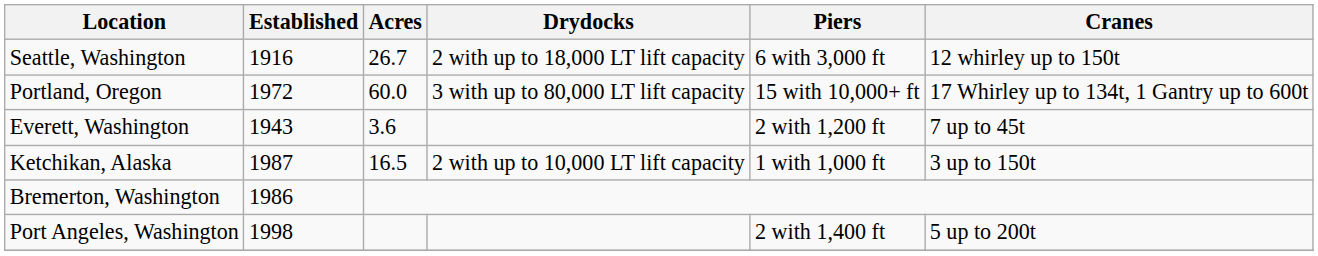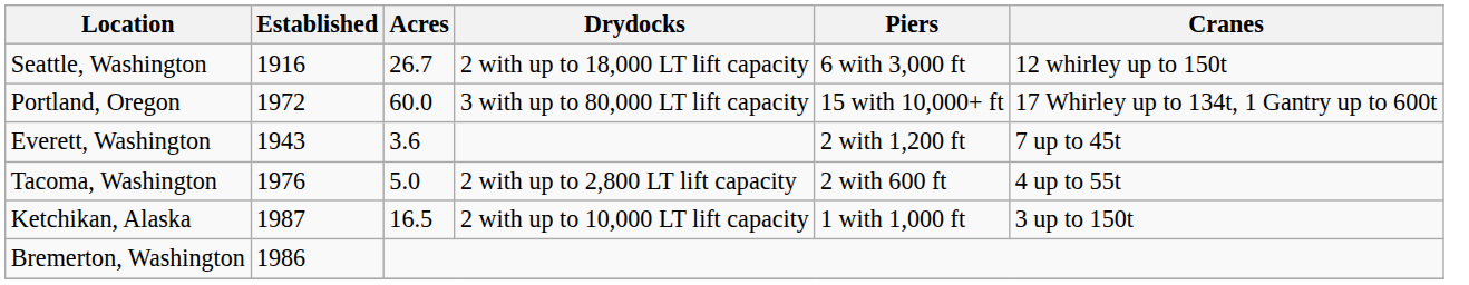 <table class="wikitable">
 <tr>
 <th>Location</th>
 <th>Established</th>
 <th>Acres</th>
 <th>Drydocks</th>
 <th>Piers</th>
 <th>Cranes</th>
 </tr>
 <tr>
 <td>Seattle, Washington</td>
 <td>1916</td>
 <td>26.7</td>
 <td>2 with up to 18,000 LT lift capacity</td>
 <td>6 with 3,000 ft</td>
 <td>12 whirley up to 150t</td>
 </tr>
 <tr>
 <td>Portland, Oregon</td>
 <td>1972</td>
 <td>60.0</td>
 <td>3 with up to 80,000 LT lift capacity</td>
 <td>15 with 10,000+ ft</td>
 <td>17 Whirley up to 134t, 1 Gantry up to 600t</td>
 </tr>
 <tr>
 <td>Everett, Washington</td>
 <td>1943</td>
 <td>3.6</td>
 <td></td>
 <td>2 with 1,200 ft</td>
 <td>7 up to 45t</td>
 </tr>
 <tr>
+<td>Tacoma, Washington</td>
+<td>1976</td>
+<td>5.0</td>
+<td>2 with up to 2,800 LT lift capacity</td>
+<td>2 with 600 ft</td>
+<td>4 up to 55t</td>
+</tr>
+<tr>
 <td>Ketchikan, Alaska</td>
 <td>1987</td>
 <td>16.5</td>
 <td>2 with up to 10,000 LT lift capacity</td>
 <td>1 with 1,000 ft</td>
 <td>3 up to 150t</td>
 </tr>
 <tr>
 <td>Bremerton, Washington</td>
 <td>1986</td>
 <td colspan = "4"></td>
 </tr>
 <tr>
-<td>Port Angeles, Washington</td>
-<td>1998</td>
-<td></td>
-<td></td>
-<td>2 with 1,400 ft</td>
-<td>5 up to 200t</td>
-</tr>
-<tr>
 </tr>
 </table>
